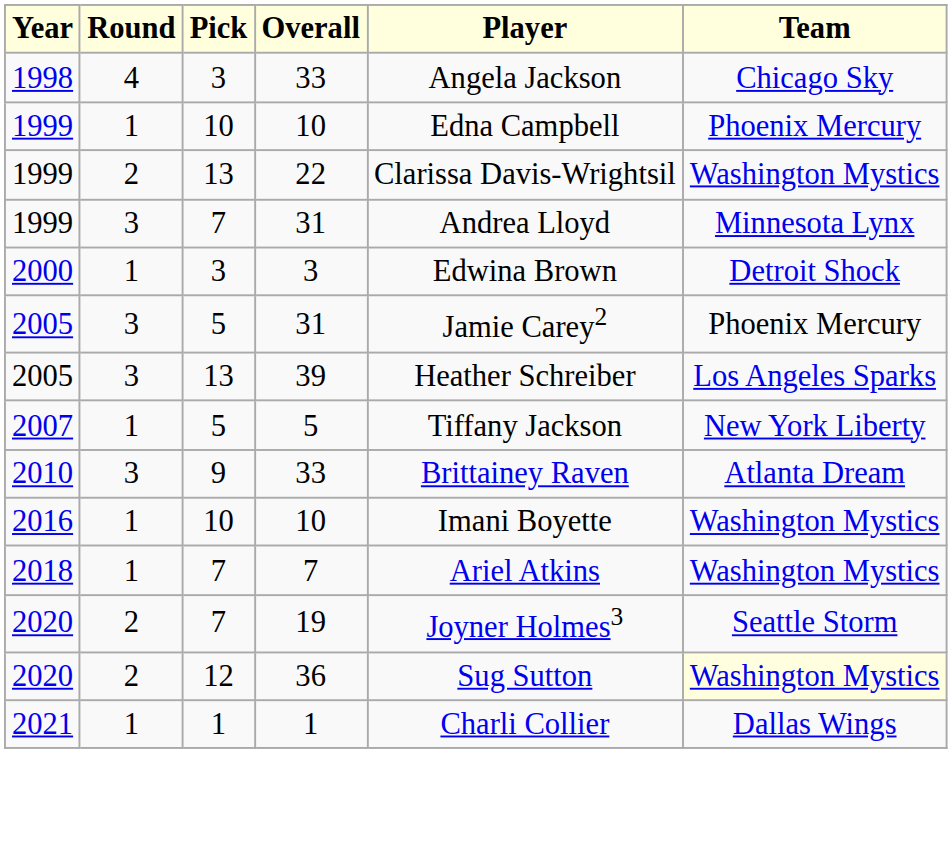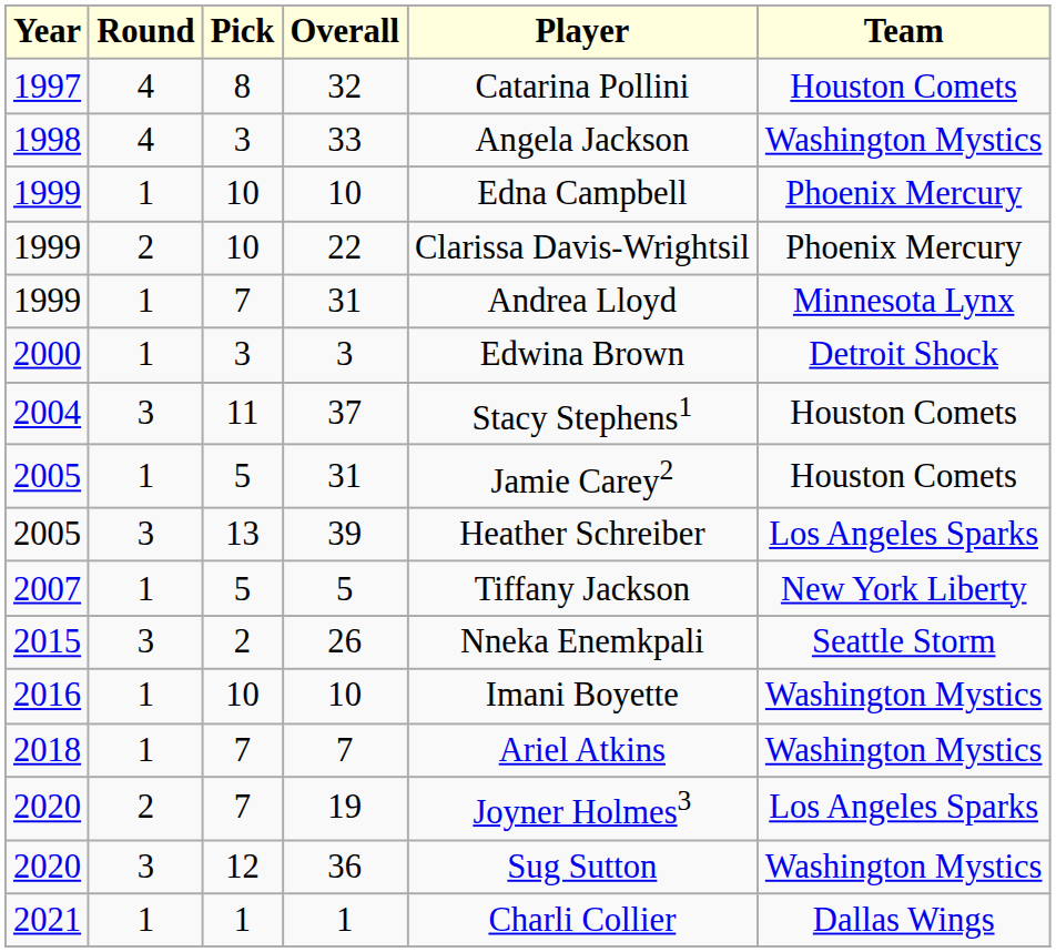 <table class="wikitable" style="text-align:center;">
 <tr>
 <th style="background: #ffffdd;">Year</th>
 <th style="background: #ffffdd;">Round</th>
 <th style="background: #ffffdd;">Pick</th>
 <th style="background: #ffffdd;">Overall</th>
 <th style="background: #ffffdd;">Player</th>
 <th style="background: #ffffdd;">Team</th>
 </tr>
 <tr>
+<td><a href='#'>1997</a></td>
+<td>4</td>
+<td>8</td>
+<td>32</td>
+<td>Catarina Pollini</td>
+<td><a href='#'>Houston Comets</a></td>
+</tr>
+<tr>
 <td><a href='#'>1998</a></td>
 <td>4</td>
 <td>3</td>
 <td>33</td>
 <td>Angela Jackson</td>
-<td><a href='#'>Chicago Sky</a></td>
+<td><a href='#'>Washington Mystics</a></td>
 </tr>
 <tr>
 <td><a href='#'>1999</a></td>
 <td>1</td>
 <td>10</td>
 <td>10</td>
 <td>Edna Campbell</td>
 <td><a href='#'>Phoenix Mercury</a></td>
 </tr>
 <tr>
 <td>1999</td>
 <td>2</td>
-<td>13</td>
+<td>10</td>
 <td>22</td>
 <td>Clarissa Davis-Wrightsil</td>
-<td><a href='#'>Washington Mystics</a></td>
+<td>Phoenix Mercury</td>
 </tr>
 <tr>
 <td>1999</td>
-<td>3</td>
+<td>1</td>
 <td>7</td>
 <td>31</td>
 <td>Andrea Lloyd</td>
 <td><a href='#'>Minnesota Lynx</a></td>
 </tr>
 <tr>
 <td><a href='#'>2000</a></td>
 <td>1</td>
 <td>3</td>
 <td>3</td>
 <td>Edwina Brown</td>
 <td><a href='#'>Detroit Shock</a></td>
 </tr>
 <tr>
+<td><a href='#'>2004</a></td>
+<td>3</td>
+<td>11</td>
+<td>37</td>
+<td>Stacy Stephens<sup>1</sup></td>
+<td>Houston Comets</td>
+</tr>
+<tr>
 <td><a href='#'>2005</a></td>
-<td>3</td>
+<td>1</td>
 <td>5</td>
 <td>31</td>
 <td>Jamie Carey<sup>2</sup></td>
-<td>Phoenix Mercury</td>
+<td>Houston Comets</td>
 </tr>
 <tr>
 <td>2005</td>
 <td>3</td>
 <td>13</td>
 <td>39</td>
 <td>Heather Schreiber</td>
 <td><a href='#'>Los Angeles Sparks</a></td>
 </tr>
 <tr>
 <td><a href='#'>2007</a></td>
 <td>1</td>
 <td>5</td>
 <td>5</td>
 <td>Tiffany Jackson</td>
 <td><a href='#'>New York Liberty</a></td>
 </tr>
 <tr>
-<td><a href='#'>2010</a></td>
+<td><a href='#'>2015</a></td>
 <td>3</td>
-<td>9</td>
-<td>33</td>
-<td><a href='#'>Brittainey Raven</a></td>
-<td><a href='#'>Atlanta Dream</a></td>
+<td>2</td>
+<td>26</td>
+<td>Nneka Enemkpali</td>
+<td><a href='#'>Seattle Storm</a></td>
 </tr>
 <tr>
 <td><a href='#'>2016</a></td>
 <td>1</td>
 <td>10</td>
 <td>10</td>
 <td>Imani Boyette</td>
 <td><a href='#'>Washington Mystics</a></td>
 </tr>
 <tr>
 <td><a href='#'>2018</a></td>
 <td>1</td>
 <td>7</td>
 <td>7</td>
 <td><a href='#'>Ariel Atkins</a></td>
 <td><a href='#'>Washington Mystics</a></td>
 </tr>
 <tr>
 <td><a href='#'>2020</a></td>
 <td>2</td>
 <td>7</td>
 <td>19</td>
 <td><a href='#'>Joyner Holmes</a><sup>3</sup></td>
-<td><a href='#'>Seattle Storm</a></td>
+<td><a href='#'>Los Angeles Sparks</a></td>
 </tr>
 <tr>
 <td><a href='#'>2020</a></td>
-<td>2</td>
+<td>3</td>
 <td>12</td>
 <td>36</td>
 <td><a href='#'>Sug Sutton</a></td>
-<td style="background: lightyellow;"><a href='#'>Washington Mystics</a></td>
+<td><a href='#'>Washington Mystics</a></td>
 </tr>
 <tr>
 <td><a href='#'>2021</a></td>
 <td>1</td>
 <td>1</td>
 <td>1</td>
 <td><a href='#'>Charli Collier</a></td>
 <td><a href='#'>Dallas Wings</a></td>
 </tr>
 </table>
